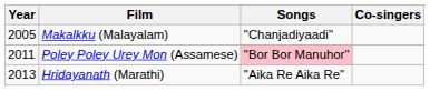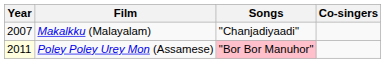 <table class="wikitable">
 <tr>
 <th>Year</th>
 <th>Film</th>
 <th>Songs</th>
 <th>Co-singers</th>
 </tr>
 <tr>
-<td>2005</td>
+<td>2007</td>
 <td><em><a href='#'>Makalkku</a></em> (Malayalam)</td>
 <td>"Chanjadiyaadi"</td>
 <td></td>
 </tr>
 <tr>
-<td>2011</td>
+<td style="background: lightyellow;">2011</td>
 <td><em><a href='#'>Poley Poley Urey Mon</a></em> (Assamese)</td>
 <td style="background: pink;">"Bor Bor Manuhor"</td>
 <td></td>
 </tr>
-<tr>
-<td>2013</td>
-<td><em><a href='#'>Hridayanath</a></em> (Marathi)</td>
-<td>"Aika Re Aika Re"</td>
-<td></td>
-</tr>
 </table>
